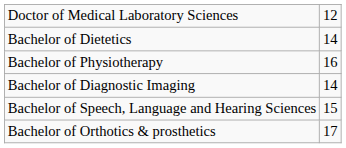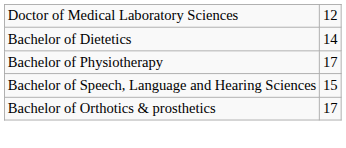 <table class="wikitable">
 <tr>
 <td>Doctor of Medical Laboratory Sciences</td>
 <td>12</td>
 </tr>
 <tr>
 <td>Bachelor of Dietetics</td>
 <td>14</td>
 </tr>
 <tr>
 <td>Bachelor of Physiotherapy              </td>
-<td>16</td>
-</tr>
-<tr>
-<td>Bachelor of Diagnostic Imaging</td>
-<td>14</td>
+<td>17</td>
 </tr>
 <tr>
 <td>Bachelor of Speech, Language and Hearing Sciences</td>
 <td>15</td>
 </tr>
 <tr>
 <td>Bachelor of Orthotics & prosthetics</td>
 <td>17</td>
 </tr>
 </table>
